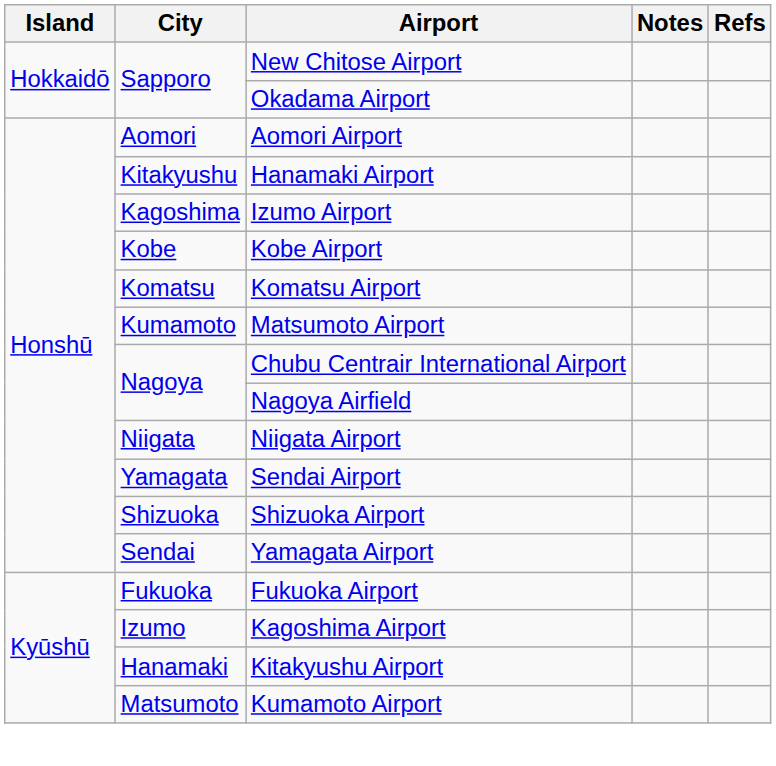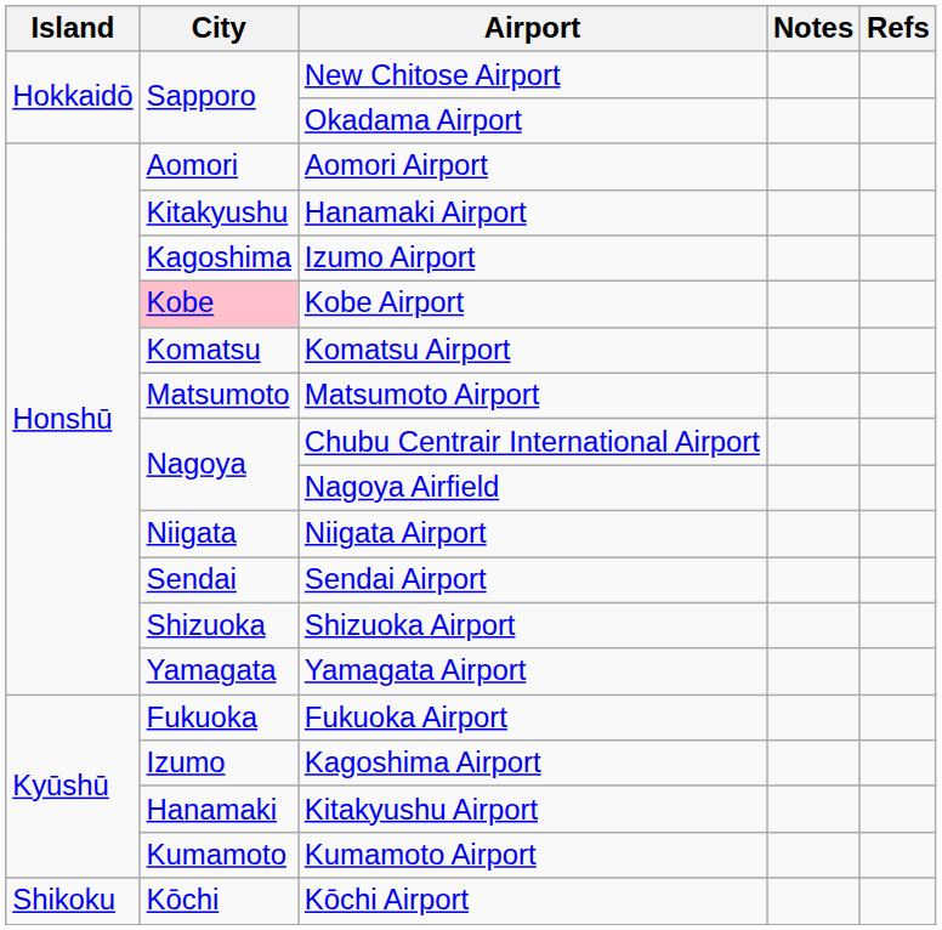 <table class="sortable wikitable">
 <tr>
 <th>Island</th>
 <th>City</th>
 <th>Airport</th>
 <th>Notes</th>
 <th class=unsortable>Refs</th>
 </tr>
 <tr>
 <td rowspan=2><a href='#'>Hokkaidō</a></td>
 <td rowspan=2><a href='#'>Sapporo</a></td>
 <td><a href='#'>New Chitose Airport</a></td>
 <td align=center></td>
 <td align=center></td>
 </tr>
 <tr>
 <td><a href='#'>Okadama Airport</a></td>
 <td></td>
 <td align=center></td>
 </tr>
 <tr>
 <td rowspan=12><a href='#'>Honshū</a></td>
 <td><a href='#'>Aomori</a></td>
 <td><a href='#'>Aomori Airport</a></td>
 <td align=center></td>
 <td align=center></td>
 </tr>
 <tr>
 <td><a href='#'>Kitakyushu</a></td>
 <td><a href='#'>Hanamaki Airport</a></td>
 <td align=center></td>
 <td align=center></td>
 </tr>
 <tr>
 <td><a href='#'>Kagoshima</a></td>
 <td><a href='#'>Izumo Airport</a></td>
 <td align=center></td>
 <td align=center></td>
 </tr>
 <tr>
-<td><a href='#'>Kobe</a></td>
+<td style="background: pink;"><a href='#'>Kobe</a></td>
 <td><a href='#'>Kobe Airport</a></td>
 <td></td>
 <td align=center></td>
 </tr>
 <tr>
 <td><a href='#'>Komatsu</a></td>
 <td><a href='#'>Komatsu Airport</a></td>
 <td></td>
 <td align=center></td>
 </tr>
 <tr>
-<td><a href='#'>Kumamoto</a></td>
+<td><a href='#'>Matsumoto</a></td>
 <td><a href='#'>Matsumoto Airport</a></td>
 <td align=center></td>
 <td align=center></td>
 </tr>
 <tr>
 <td rowspan=2><a href='#'>Nagoya</a></td>
 <td><a href='#'>Chubu Centrair International Airport</a></td>
 <td align=center></td>
 <td align=center></td>
 </tr>
 <tr>
 <td><a href='#'>Nagoya Airfield</a></td>
 <td></td>
 <td align=center></td>
 </tr>
 <tr>
 <td><a href='#'>Niigata</a></td>
 <td><a href='#'>Niigata Airport</a></td>
 <td align=center></td>
 <td align=center></td>
 </tr>
 <tr>
-<td><a href='#'>Yamagata</a></td>
+<td><a href='#'>Sendai</a></td>
 <td><a href='#'>Sendai Airport</a></td>
 <td></td>
 <td align=center></td>
 </tr>
 <tr>
 <td><a href='#'>Shizuoka</a></td>
 <td><a href='#'>Shizuoka Airport</a></td>
 <td></td>
 <td align=center></td>
 </tr>
 <tr>
-<td><a href='#'>Sendai</a></td>
+<td><a href='#'>Yamagata</a></td>
 <td><a href='#'>Yamagata Airport</a></td>
 <td align=center></td>
 <td align=center></td>
 </tr>
 <tr>
 <td rowspan=4><a href='#'>Kyūshū</a></td>
 <td><a href='#'>Fukuoka</a></td>
 <td><a href='#'>Fukuoka Airport</a></td>
 <td></td>
 <td align=center></td>
 </tr>
 <tr>
 <td><a href='#'>Izumo</a></td>
 <td><a href='#'>Kagoshima Airport</a></td>
 <td align=center></td>
 <td align=center></td>
 </tr>
 <tr>
 <td><a href='#'>Hanamaki</a></td>
 <td><a href='#'>Kitakyushu Airport</a></td>
 <td></td>
 <td align=center></td>
 </tr>
 <tr>
-<td><a href='#'>Matsumoto</a></td>
+<td><a href='#'>Kumamoto</a></td>
 <td><a href='#'>Kumamoto Airport</a></td>
 <td align=center></td>
 <td align=center></td>
 </tr>
+<tr>
+<td><a href='#'>Shikoku</a></td>
+<td><a href='#'>Kōchi</a></td>
+<td><a href='#'>Kōchi Airport</a></td>
+<td align=center></td>
+<td align=center></td>
+</tr>
 </table>
